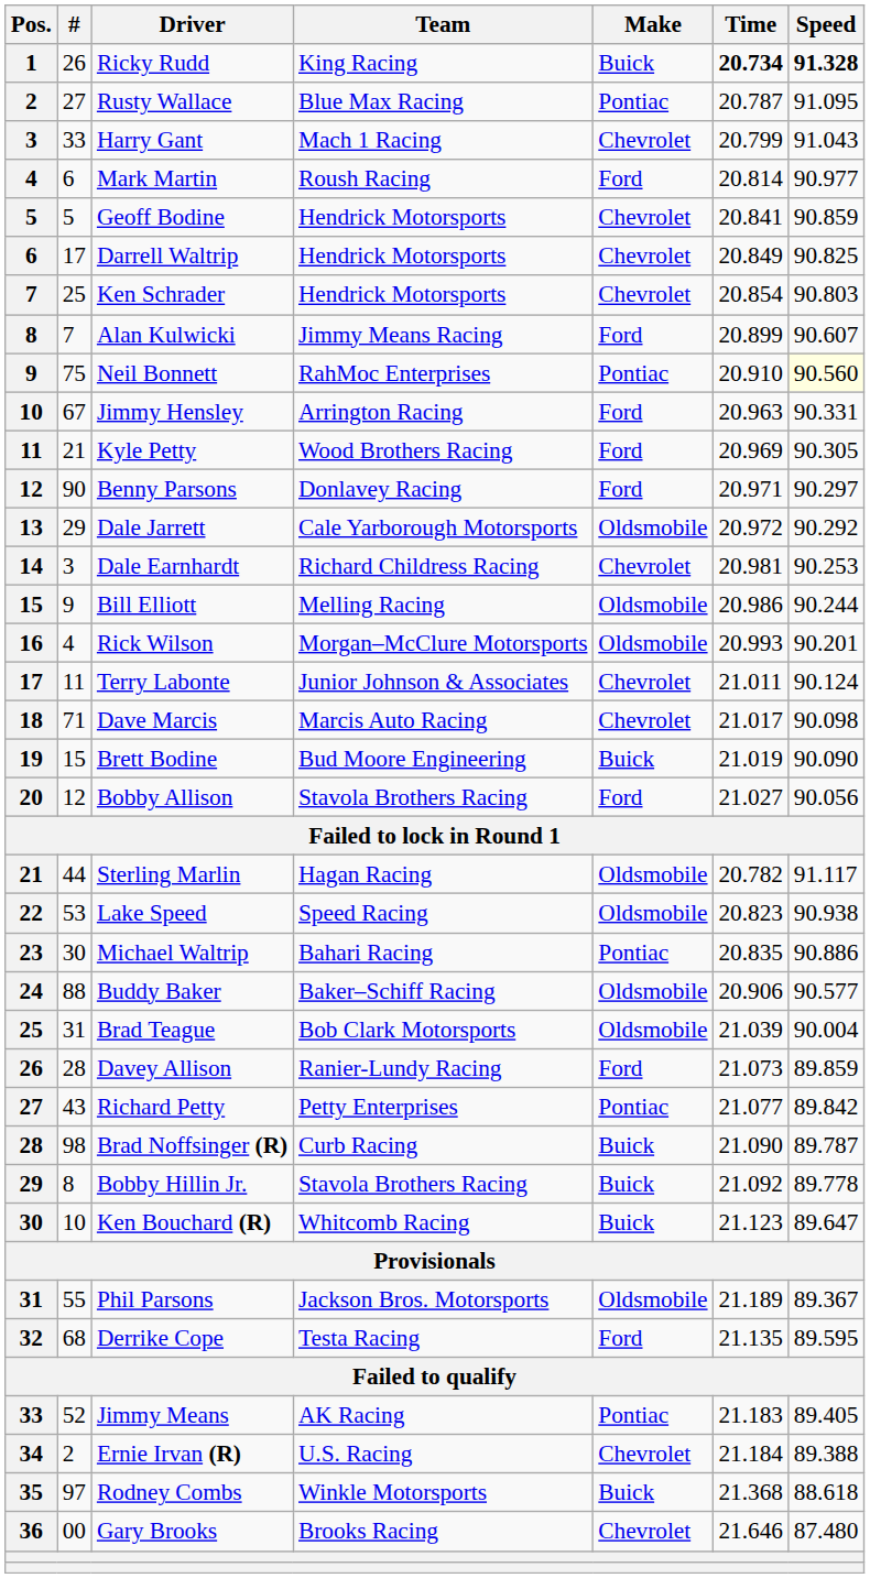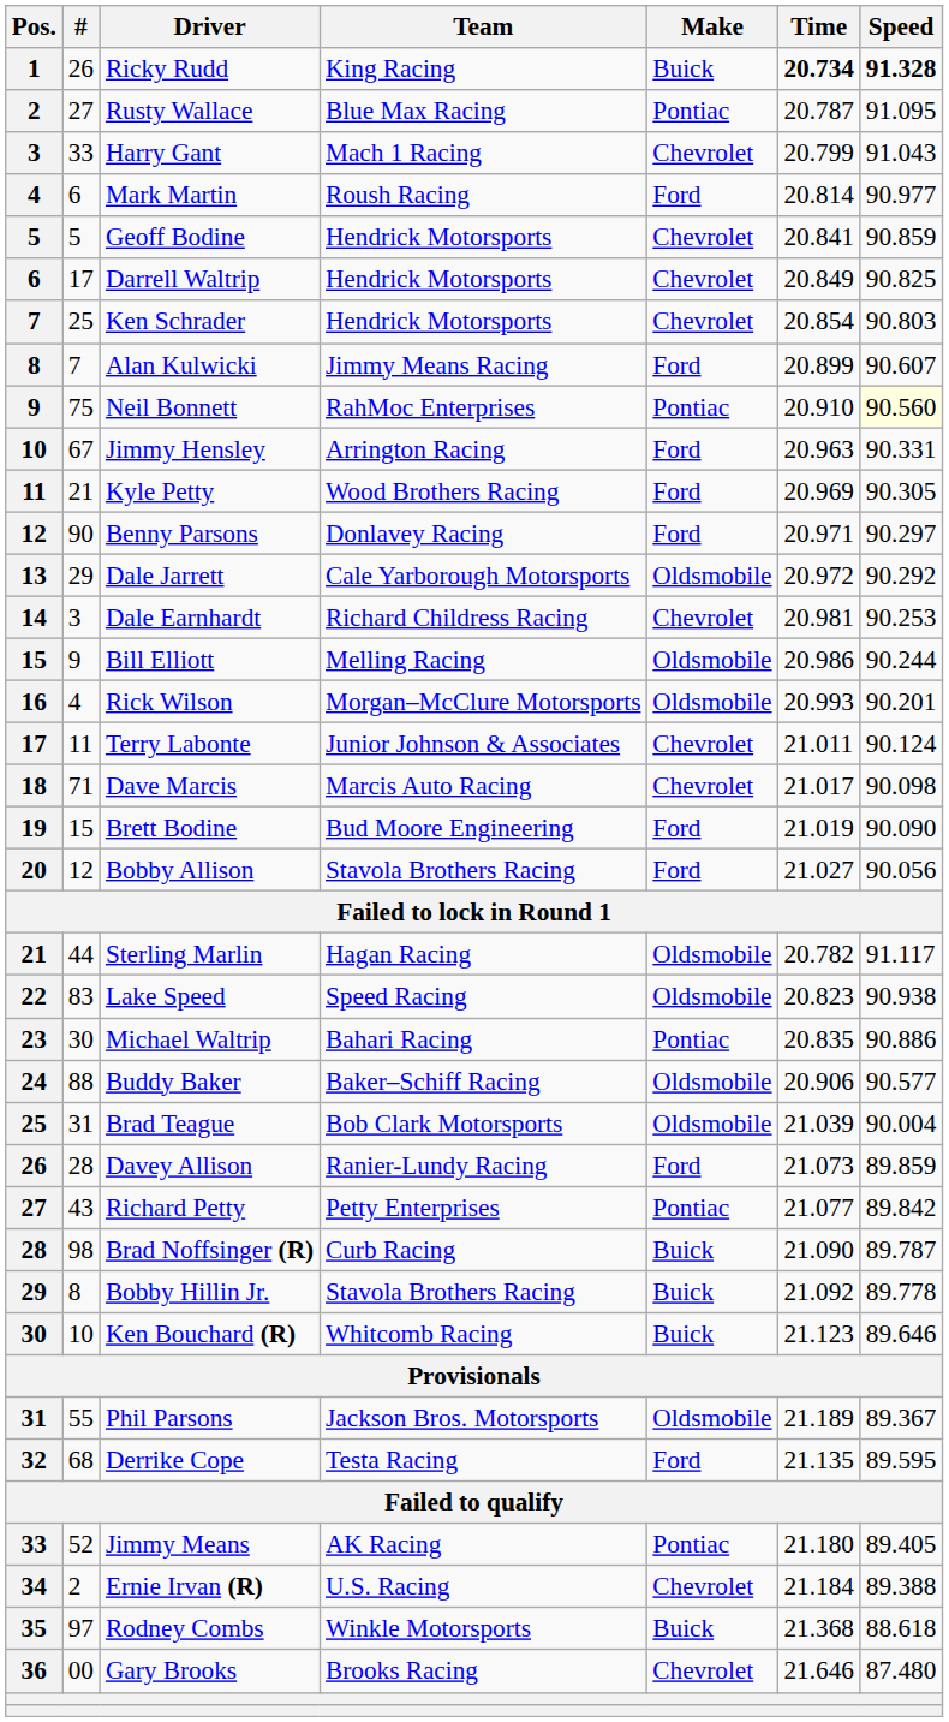 <table class="wikitable" style="font-size:95%">
 <tr>
 <th>Pos.</th>
 <th>#</th>
 <th>Driver</th>
 <th>Team</th>
 <th>Make</th>
 <th>Time</th>
 <th>Speed</th>
 </tr>
 <tr>
 <th>1</th>
 <td>26</td>
 <td><a href='#'>Ricky Rudd</a></td>
 <td><a href='#'>King Racing</a></td>
 <td><a href='#'>Buick</a></td>
 <td><strong>20.734</strong></td>
 <td><strong>91.328</strong></td>
 </tr>
 <tr>
 <th>2</th>
 <td>27</td>
 <td><a href='#'>Rusty Wallace</a></td>
 <td><a href='#'>Blue Max Racing</a></td>
 <td><a href='#'>Pontiac</a></td>
 <td>20.787</td>
 <td>91.095</td>
 </tr>
 <tr>
 <th>3</th>
 <td>33</td>
 <td><a href='#'>Harry Gant</a></td>
 <td><a href='#'>Mach 1 Racing</a></td>
 <td><a href='#'>Chevrolet</a></td>
 <td>20.799</td>
 <td>91.043</td>
 </tr>
 <tr>
 <th>4</th>
 <td>6</td>
 <td><a href='#'>Mark Martin</a></td>
 <td><a href='#'>Roush Racing</a></td>
 <td><a href='#'>Ford</a></td>
 <td>20.814</td>
 <td>90.977</td>
 </tr>
 <tr>
 <th>5</th>
 <td>5</td>
 <td><a href='#'>Geoff Bodine</a></td>
 <td><a href='#'>Hendrick Motorsports</a></td>
 <td><a href='#'>Chevrolet</a></td>
 <td>20.841</td>
 <td>90.859</td>
 </tr>
 <tr>
 <th>6</th>
 <td>17</td>
 <td><a href='#'>Darrell Waltrip</a></td>
 <td><a href='#'>Hendrick Motorsports</a></td>
 <td><a href='#'>Chevrolet</a></td>
 <td>20.849</td>
 <td>90.825</td>
 </tr>
 <tr>
 <th>7</th>
 <td>25</td>
 <td><a href='#'>Ken Schrader</a></td>
 <td><a href='#'>Hendrick Motorsports</a></td>
 <td><a href='#'>Chevrolet</a></td>
 <td>20.854</td>
 <td>90.803</td>
 </tr>
 <tr>
 <th>8</th>
 <td>7</td>
 <td><a href='#'>Alan Kulwicki</a></td>
 <td><a href='#'>Jimmy Means Racing</a></td>
 <td><a href='#'>Ford</a></td>
 <td>20.899</td>
 <td>90.607</td>
 </tr>
 <tr>
 <th>9</th>
 <td>75</td>
 <td><a href='#'>Neil Bonnett</a></td>
 <td><a href='#'>RahMoc Enterprises</a></td>
 <td><a href='#'>Pontiac</a></td>
 <td>20.910</td>
 <td style="background: lightyellow;">90.560</td>
 </tr>
 <tr>
 <th>10</th>
 <td>67</td>
 <td><a href='#'>Jimmy Hensley</a></td>
 <td><a href='#'>Arrington Racing</a></td>
 <td><a href='#'>Ford</a></td>
 <td>20.963</td>
 <td>90.331</td>
 </tr>
 <tr>
 <th>11</th>
 <td>21</td>
 <td><a href='#'>Kyle Petty</a></td>
 <td><a href='#'>Wood Brothers Racing</a></td>
 <td><a href='#'>Ford</a></td>
 <td>20.969</td>
 <td>90.305</td>
 </tr>
 <tr>
 <th>12</th>
 <td>90</td>
 <td><a href='#'>Benny Parsons</a></td>
 <td><a href='#'>Donlavey Racing</a></td>
 <td><a href='#'>Ford</a></td>
 <td>20.971</td>
 <td>90.297</td>
 </tr>
 <tr>
 <th>13</th>
 <td>29</td>
 <td><a href='#'>Dale Jarrett</a></td>
 <td><a href='#'>Cale Yarborough Motorsports</a></td>
 <td><a href='#'>Oldsmobile</a></td>
 <td>20.972</td>
 <td>90.292</td>
 </tr>
 <tr>
 <th>14</th>
 <td>3</td>
 <td><a href='#'>Dale Earnhardt</a></td>
 <td><a href='#'>Richard Childress Racing</a></td>
 <td><a href='#'>Chevrolet</a></td>
 <td>20.981</td>
 <td>90.253</td>
 </tr>
 <tr>
 <th>15</th>
 <td>9</td>
 <td><a href='#'>Bill Elliott</a></td>
 <td><a href='#'>Melling Racing</a></td>
 <td><a href='#'>Oldsmobile</a></td>
 <td>20.986</td>
 <td>90.244</td>
 </tr>
 <tr>
 <th>16</th>
 <td>4</td>
 <td><a href='#'>Rick Wilson</a></td>
 <td><a href='#'>Morgan–McClure Motorsports</a></td>
 <td><a href='#'>Oldsmobile</a></td>
 <td>20.993</td>
 <td>90.201</td>
 </tr>
 <tr>
 <th>17</th>
 <td>11</td>
 <td><a href='#'>Terry Labonte</a></td>
 <td><a href='#'>Junior Johnson & Associates</a></td>
 <td><a href='#'>Chevrolet</a></td>
 <td>21.011</td>
 <td>90.124</td>
 </tr>
 <tr>
 <th>18</th>
 <td>71</td>
 <td><a href='#'>Dave Marcis</a></td>
 <td><a href='#'>Marcis Auto Racing</a></td>
 <td><a href='#'>Chevrolet</a></td>
 <td>21.017</td>
 <td>90.098</td>
 </tr>
 <tr>
 <th>19</th>
 <td>15</td>
 <td><a href='#'>Brett Bodine</a></td>
 <td><a href='#'>Bud Moore Engineering</a></td>
-<td><a href='#'>Buick</a></td>
+<td><a href='#'>Ford</a></td>
 <td>21.019</td>
 <td>90.090</td>
 </tr>
 <tr>
 <th>20</th>
 <td>12</td>
 <td><a href='#'>Bobby Allison</a></td>
 <td><a href='#'>Stavola Brothers Racing</a></td>
 <td><a href='#'>Ford</a></td>
 <td>21.027</td>
 <td>90.056</td>
 </tr>
 <tr>
 <th colspan="7">Failed to lock in Round 1</th>
 </tr>
 <tr>
 <th>21</th>
 <td>44</td>
 <td><a href='#'>Sterling Marlin</a></td>
 <td><a href='#'>Hagan Racing</a></td>
 <td><a href='#'>Oldsmobile</a></td>
 <td>20.782</td>
 <td>91.117</td>
 </tr>
 <tr>
 <th>22</th>
-<td>53</td>
+<td>83</td>
 <td><a href='#'>Lake Speed</a></td>
 <td><a href='#'>Speed Racing</a></td>
 <td><a href='#'>Oldsmobile</a></td>
 <td>20.823</td>
 <td>90.938</td>
 </tr>
 <tr>
 <th>23</th>
 <td>30</td>
 <td><a href='#'>Michael Waltrip</a></td>
 <td><a href='#'>Bahari Racing</a></td>
 <td><a href='#'>Pontiac</a></td>
 <td>20.835</td>
 <td>90.886</td>
 </tr>
 <tr>
 <th>24</th>
 <td>88</td>
 <td><a href='#'>Buddy Baker</a></td>
 <td><a href='#'>Baker–Schiff Racing</a></td>
 <td><a href='#'>Oldsmobile</a></td>
 <td>20.906</td>
 <td>90.577</td>
 </tr>
 <tr>
 <th>25</th>
 <td>31</td>
 <td><a href='#'>Brad Teague</a></td>
 <td><a href='#'>Bob Clark Motorsports</a></td>
 <td><a href='#'>Oldsmobile</a></td>
 <td>21.039</td>
 <td>90.004</td>
 </tr>
 <tr>
 <th>26</th>
 <td>28</td>
 <td><a href='#'>Davey Allison</a></td>
 <td><a href='#'>Ranier-Lundy Racing</a></td>
 <td><a href='#'>Ford</a></td>
 <td>21.073</td>
 <td>89.859</td>
 </tr>
 <tr>
 <th>27</th>
 <td>43</td>
 <td><a href='#'>Richard Petty</a></td>
 <td><a href='#'>Petty Enterprises</a></td>
 <td><a href='#'>Pontiac</a></td>
 <td>21.077</td>
 <td>89.842</td>
 </tr>
 <tr>
 <th>28</th>
 <td>98</td>
 <td><a href='#'>Brad Noffsinger</a> <strong>(R)</strong></td>
 <td><a href='#'>Curb Racing</a></td>
 <td><a href='#'>Buick</a></td>
 <td>21.090</td>
 <td>89.787</td>
 </tr>
 <tr>
 <th>29</th>
 <td>8</td>
 <td><a href='#'>Bobby Hillin Jr.</a></td>
 <td><a href='#'>Stavola Brothers Racing</a></td>
 <td><a href='#'>Buick</a></td>
 <td>21.092</td>
 <td>89.778</td>
 </tr>
 <tr>
 <th>30</th>
 <td>10</td>
 <td><a href='#'>Ken Bouchard</a> <strong>(R)</strong></td>
 <td><a href='#'>Whitcomb Racing</a></td>
 <td><a href='#'>Buick</a></td>
 <td>21.123</td>
-<td>89.647</td>
+<td>89.646</td>
 </tr>
 <tr>
 <th colspan="7">Provisionals</th>
 </tr>
 <tr>
 <th>31</th>
 <td>55</td>
 <td><a href='#'>Phil Parsons</a></td>
 <td><a href='#'>Jackson Bros. Motorsports</a></td>
 <td><a href='#'>Oldsmobile</a></td>
 <td>21.189</td>
 <td>89.367</td>
 </tr>
 <tr>
 <th>32</th>
 <td>68</td>
 <td><a href='#'>Derrike Cope</a></td>
 <td><a href='#'>Testa Racing</a></td>
 <td><a href='#'>Ford</a></td>
 <td>21.135</td>
 <td>89.595</td>
 </tr>
 <tr>
 <th colspan="7">Failed to qualify</th>
 </tr>
 <tr>
 <th>33</th>
 <td>52</td>
 <td><a href='#'>Jimmy Means</a></td>
 <td><a href='#'>AK Racing</a></td>
 <td><a href='#'>Pontiac</a></td>
-<td>21.183</td>
+<td>21.180</td>
 <td>89.405</td>
 </tr>
 <tr>
 <th>34</th>
 <td>2</td>
 <td><a href='#'>Ernie Irvan</a> <strong>(R)</strong></td>
 <td><a href='#'>U.S. Racing</a></td>
 <td><a href='#'>Chevrolet</a></td>
 <td>21.184</td>
 <td>89.388</td>
 </tr>
 <tr>
 <th>35</th>
 <td>97</td>
 <td><a href='#'>Rodney Combs</a></td>
 <td><a href='#'>Winkle Motorsports</a></td>
 <td><a href='#'>Buick</a></td>
 <td>21.368</td>
 <td>88.618</td>
 </tr>
 <tr>
 <th>36</th>
 <td>00</td>
 <td><a href='#'>Gary Brooks</a></td>
 <td><a href='#'>Brooks Racing</a></td>
 <td><a href='#'>Chevrolet</a></td>
 <td>21.646</td>
 <td>87.480</td>
 </tr>
 <tr>
 <th colspan="7"></th>
 </tr>
 <tr>
 <th colspan="7"></th>
 </tr>
 </table>
